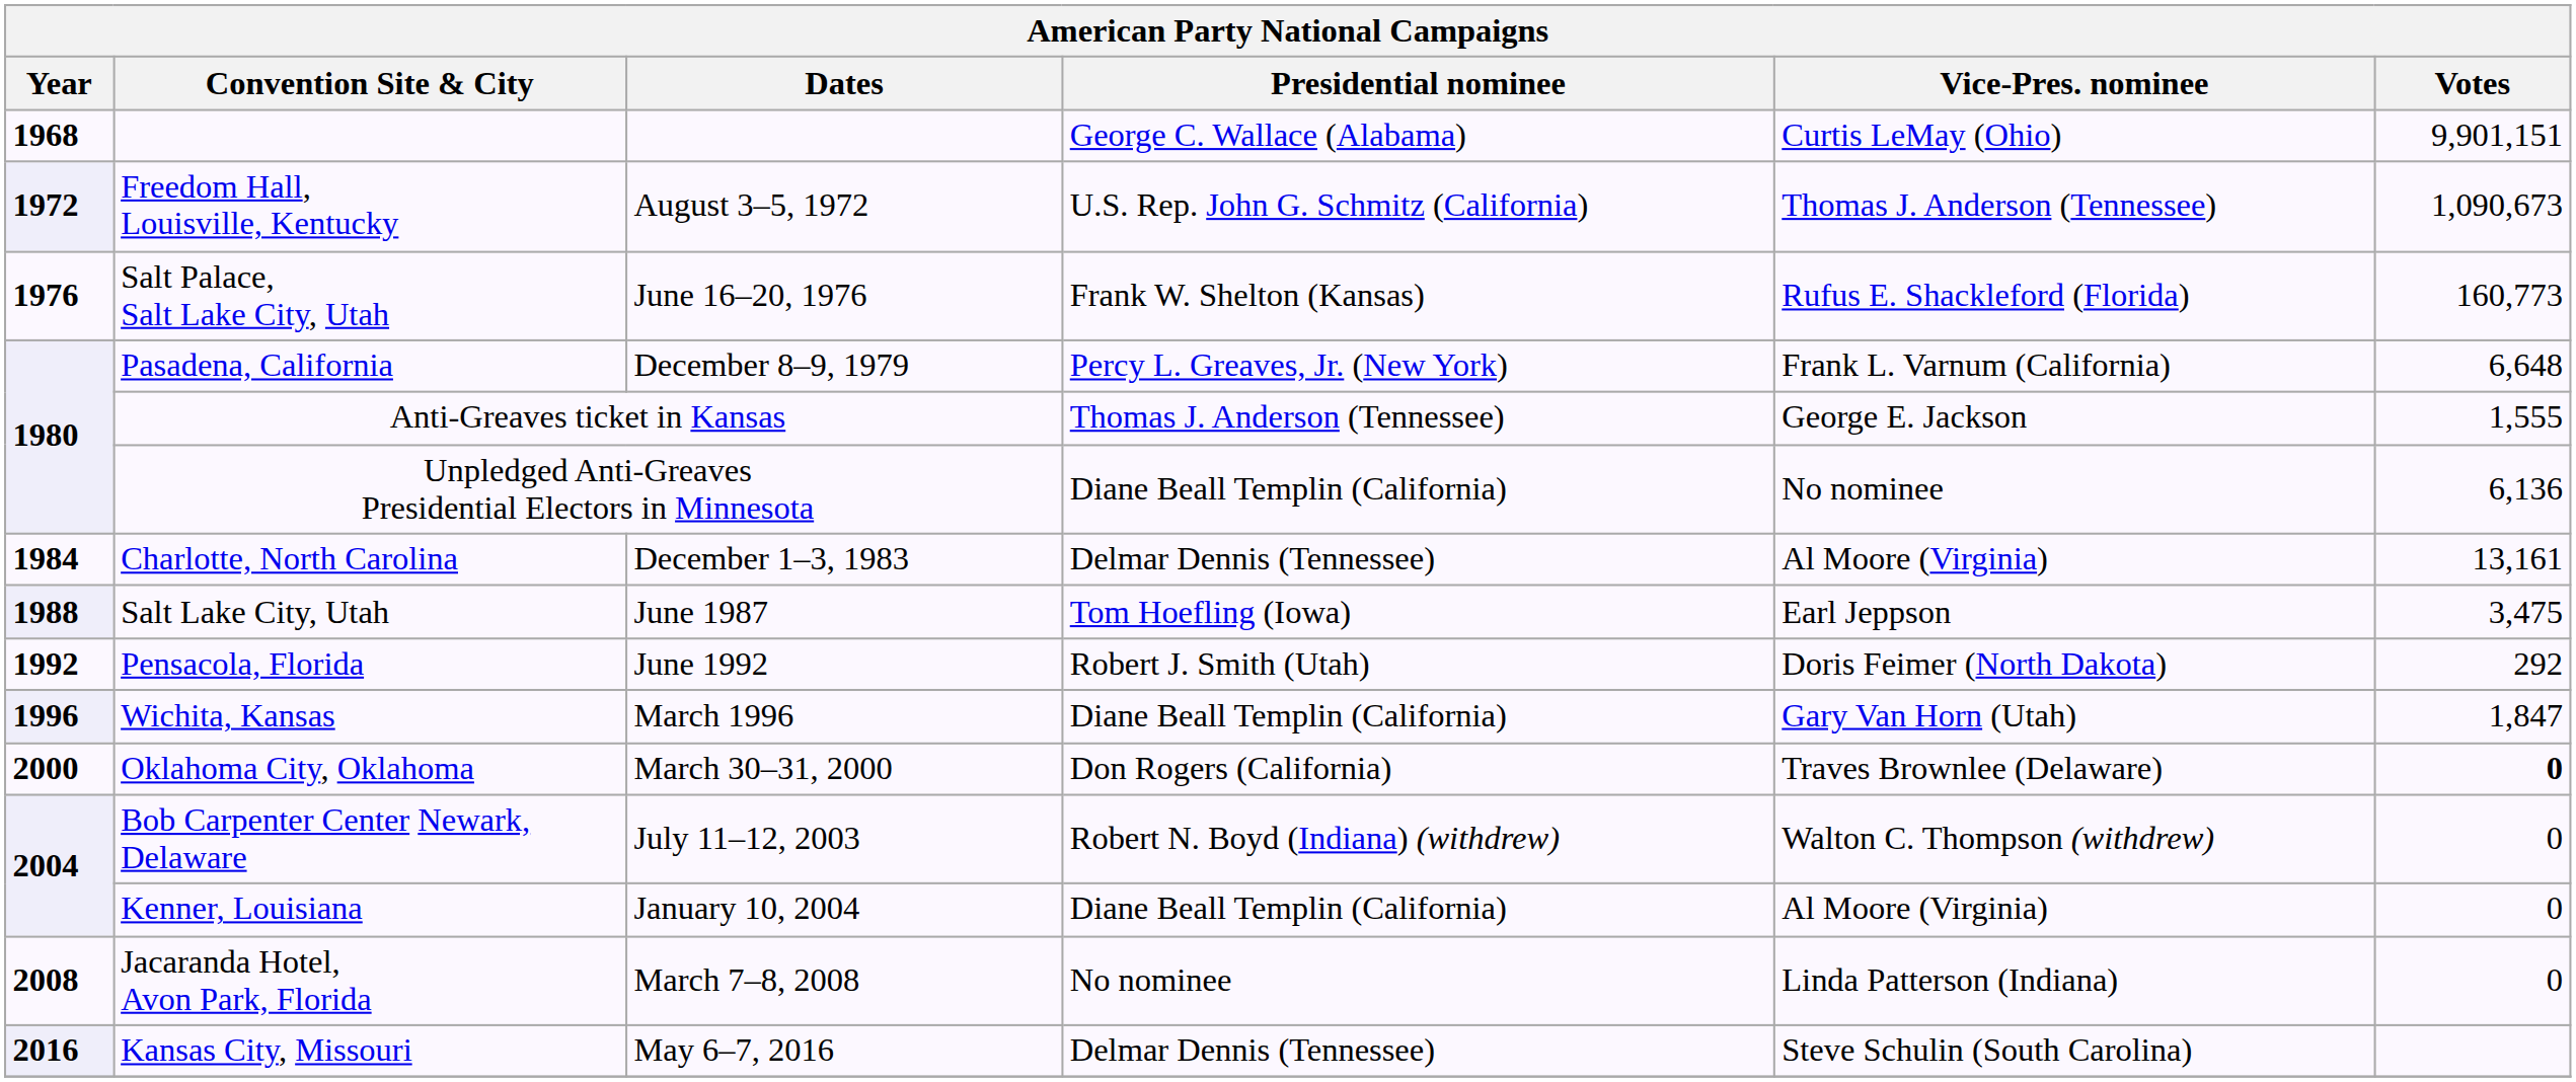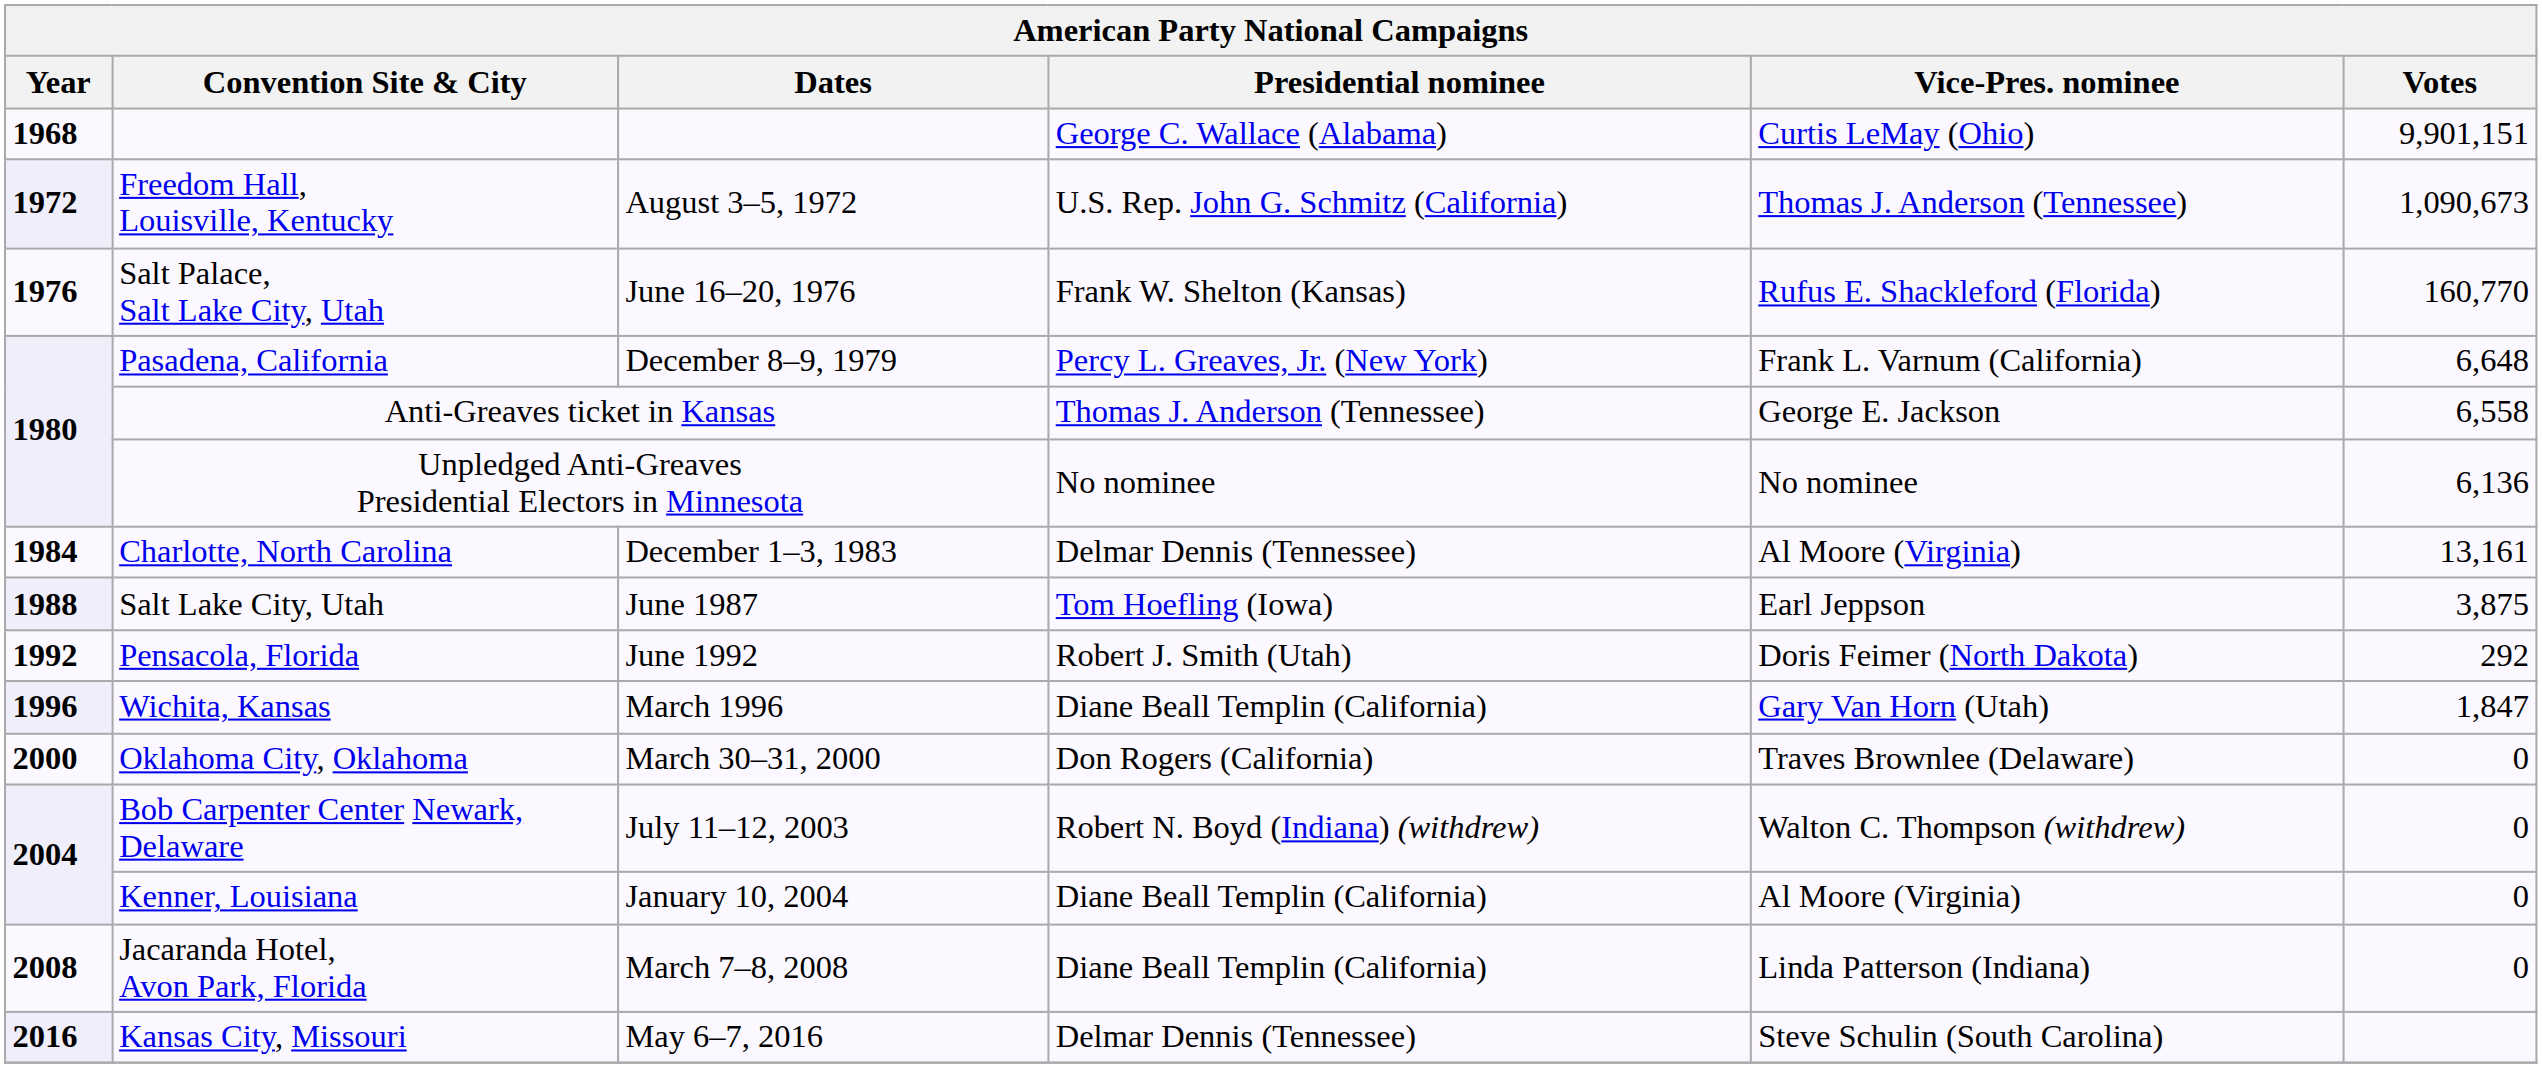 <table class="wikitable" style="text-align:left; background:#fcf8ff;">
 <tr>
 <th colspan="6" ><strong>American Party National Campaigns</strong></th>
 </tr>
 <tr>
 <th><strong>Year</strong></th>
 <th width=20%>Convention Site & City</th>
 <th width=17%>Dates</th>
 <th>Presidential nominee</th>
 <th>Vice-Pres. nominee</th>
 <th>Votes</th>
 </tr>
 <tr>
 <td><strong>1968</strong></td>
 <td></td>
 <td></td>
 <td><a href='#'>George C. Wallace</a> (<a href='#'>Alabama</a>)</td>
 <td><a href='#'>Curtis LeMay</a> (<a href='#'>Ohio</a>)</td>
 <td align=right>9,901,151</td>
 </tr>
 <tr>
 <td bgcolor=efeefa><strong>1972</strong></td>
 <td><a href='#'>Freedom Hall</a>,<br> <a href='#'>Louisville, Kentucky</a></td>
 <td>August 3–5, 1972</td>
 <td>U.S. Rep. <a href='#'>John G. Schmitz</a> (<a href='#'>California</a>)</td>
 <td><a href='#'>Thomas J. Anderson</a> (<a href='#'>Tennessee</a>)</td>
 <td align=right>1,090,673</td>
 </tr>
 <tr>
 <td><strong>1976</strong></td>
 <td>Salt Palace,<br> <a href='#'>Salt Lake City</a>, <a href='#'>Utah</a></td>
 <td>June 16–20, 1976</td>
 <td>Frank W. Shelton (Kansas)</td>
 <td><a href='#'>Rufus E. Shackleford</a> (<a href='#'>Florida</a>)</td>
-<td align="right">160,773</td>
+<td align="right">160,770</td>
 </tr>
 <tr>
 <td rowspan="3" bgcolor=efeefa><strong>1980</strong></td>
 <td><a href='#'>Pasadena, California</a></td>
 <td>December 8–9, 1979</td>
 <td><a href='#'>Percy L. Greaves, Jr.</a> (<a href='#'>New York</a>)</td>
 <td>Frank L. Varnum (California)</td>
 <td align=right>6,648</td>
 </tr>
 <tr>
 <td colspan="2" align=center>Anti-Greaves ticket in <a href='#'>Kansas</a></td>
 <td><a href='#'>Thomas J. Anderson</a> (Tennessee)</td>
 <td>George E. Jackson</td>
-<td align=right>1,555</td>
+<td align=right>6,558</td>
 </tr>
 <tr>
 <td colspan="2" align=center>Unpledged Anti-Greaves<br> Presidential Electors in <a href='#'>Minnesota</a></td>
-<td>Diane Beall Templin (California)</td>
+<td>No nominee</td>
 <td>No nominee</td>
 <td align=right>6,136</td>
 </tr>
 <tr>
 <td><strong>1984</strong></td>
 <td><a href='#'>Charlotte, North Carolina</a></td>
 <td>December 1–3, 1983</td>
 <td>Delmar Dennis (Tennessee)</td>
 <td>Al Moore (<a href='#'>Virginia</a>)</td>
 <td align=right>13,161</td>
 </tr>
 <tr>
 <td bgcolor=efeefa><strong>1988</strong></td>
 <td>Salt Lake City, Utah</td>
 <td>June 1987</td>
 <td><a href='#'>Tom Hoefling</a> (Iowa)</td>
 <td>Earl Jeppson</td>
-<td align=right>3,475</td>
+<td align=right>3,875</td>
 </tr>
 <tr>
 <td><strong>1992</strong></td>
 <td><a href='#'>Pensacola, Florida</a></td>
 <td>June 1992</td>
 <td>Robert J. Smith (Utah)</td>
 <td>Doris Feimer (<a href='#'>North Dakota</a>)</td>
 <td align=right>292</td>
 </tr>
 <tr>
 <td bgcolor=efeefa><strong>1996</strong></td>
 <td><a href='#'>Wichita, Kansas</a></td>
 <td>March 1996</td>
 <td>Diane Beall Templin (California)</td>
 <td><a href='#'>Gary Van Horn</a> (Utah)</td>
 <td align="right">1,847</td>
 </tr>
 <tr>
 <td><strong>2000</strong></td>
 <td><a href='#'>Oklahoma City</a>, <a href='#'>Oklahoma</a></td>
 <td>March 30–31, 2000</td>
 <td>Don Rogers (California)</td>
 <td>Traves Brownlee (Delaware)</td>
-<td align=right><strong>0</strong></td>
+<td align=right>0</td>
 </tr>
 <tr>
 <td rowspan="2" bgcolor=efeefa><strong>2004</strong></td>
 <td><a href='#'>Bob Carpenter Center</a> <a href='#'>Newark, Delaware</a></td>
 <td>July 11–12, 2003</td>
 <td>Robert N. Boyd (<a href='#'>Indiana</a>) <em>(withdrew)</em></td>
 <td>Walton C. Thompson <em>(withdrew)</em></td>
 <td align=right>0</td>
 </tr>
 <tr>
 <td><a href='#'>Kenner, Louisiana</a></td>
 <td>January 10, 2004</td>
 <td>Diane Beall Templin (California)</td>
 <td>Al Moore (Virginia)</td>
 <td align=right>0</td>
 </tr>
 <tr>
 <td><strong>2008</strong></td>
 <td>Jacaranda Hotel,<br> <a href='#'>Avon Park, Florida</a></td>
 <td>March 7–8, 2008</td>
-<td>No nominee</td>
+<td>Diane Beall Templin (California)</td>
 <td>Linda Patterson (Indiana)</td>
 <td align=right>0</td>
 </tr>
 <tr>
 <td bgcolor=efeefa><strong>2016</strong></td>
 <td><a href='#'>Kansas City</a>, <a href='#'>Missouri</a></td>
 <td>May 6–7, 2016</td>
 <td>Delmar Dennis (Tennessee)</td>
 <td>Steve Schulin (South Carolina)</td>
 <td></td>
 </tr>
 <tr>
 </tr>
 </table>
